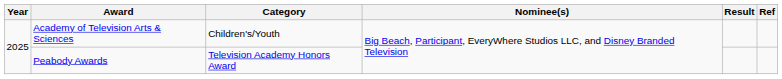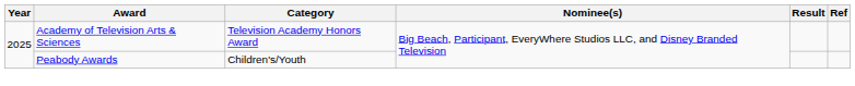 <table class="wikitable">
 <tr>
 <th>Year</th>
 <th>Award</th>
 <th>Category</th>
 <th>Nominee(s)</th>
 <th>Result</th>
 <th>Ref</th>
 </tr>
 <tr>
 <td rowspan="2">2025</td>
 <td><a href='#'>Academy of Television Arts & Sciences</a></td>
-<td>Children's/Youth</td>
+<td><a href='#'>Television Academy Honors Award</a></td>
 <td rowspan="2"><a href='#'>Big Beach</a>, <a href='#'>Participant</a>, EveryWhere Studios LLC, and <a href='#'>Disney Branded Television</a></td>
 <td></td>
 <td></td>
 </tr>
 <tr>
 <td><a href='#'>Peabody Awards</a></td>
-<td><a href='#'>Television Academy Honors Award</a></td>
+<td>Children's/Youth</td>
 <td></td>
 <td align="center"></td>
 </tr>
 </table>
